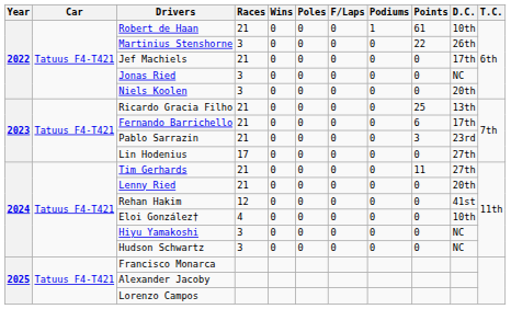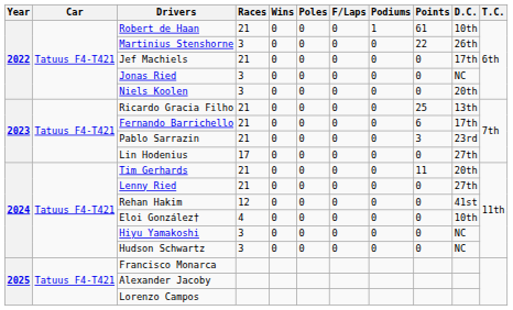 <table class="wikitable" style="font-size:85%">
 <tr>
 <th>Year</th>
 <th>Car</th>
 <th>Drivers</th>
 <th>Races</th>
 <th>Wins</th>
 <th>Poles</th>
 <th>F/Laps</th>
 <th>Podiums</th>
 <th>Points</th>
 <th>D.C.</th>
 <th>T.C.</th>
 </tr>
 <tr>
 <th rowspan="5"><a href='#'>2022</a></th>
 <td rowspan="5"><a href='#'>Tatuus F4-T421</a></td>
 <td> <a href='#'>Robert de Haan</a></td>
 <td>21</td>
 <td>0</td>
 <td>0</td>
 <td>0</td>
 <td>1</td>
 <td>61</td>
 <td>10th</td>
 <td rowspan="5">6th</td>
 </tr>
 <tr>
 <td> <a href='#'>Martinius Stenshorne</a></td>
 <td>3</td>
 <td>0</td>
 <td>0</td>
 <td>0</td>
 <td>0</td>
 <td>22</td>
 <td>26th</td>
 </tr>
 <tr>
 <td> Jef Machiels</td>
 <td>21</td>
 <td>0</td>
 <td>0</td>
 <td>0</td>
 <td>0</td>
 <td>0</td>
 <td>17th</td>
 </tr>
 <tr>
 <td> <a href='#'>Jonas Ried</a></td>
 <td>3</td>
 <td>0</td>
 <td>0</td>
 <td>0</td>
 <td>0</td>
 <td>0</td>
 <td>NC</td>
 </tr>
 <tr>
 <td> <a href='#'>Niels Koolen</a></td>
 <td>3</td>
 <td>0</td>
 <td>0</td>
 <td>0</td>
 <td>0</td>
 <td>0</td>
 <td>20th</td>
 </tr>
 <tr>
 <th rowspan="4"><a href='#'>2023</a></th>
 <td rowspan="4"><a href='#'>Tatuus F4-T421</a></td>
 <td> Ricardo Gracia Filho</td>
 <td>21</td>
 <td>0</td>
 <td>0</td>
 <td>0</td>
 <td>0</td>
 <td>25</td>
 <td>13th</td>
 <td rowspan="4">7th</td>
 </tr>
 <tr>
 <td> <a href='#'>Fernando Barrichello</a></td>
 <td>21</td>
 <td>0</td>
 <td>0</td>
 <td>0</td>
 <td>0</td>
 <td>6</td>
 <td>17th</td>
 </tr>
 <tr>
 <td> Pablo Sarrazin</td>
 <td>21</td>
 <td>0</td>
 <td>0</td>
 <td>0</td>
 <td>0</td>
 <td>3</td>
 <td>23rd</td>
 </tr>
 <tr>
 <td> Lin Hodenius</td>
 <td>17</td>
 <td>0</td>
 <td>0</td>
 <td>0</td>
 <td>0</td>
 <td>0</td>
 <td>27th</td>
 </tr>
 <tr>
 <th rowspan="6"><a href='#'>2024</a></th>
 <td rowspan="6"><a href='#'>Tatuus F4-T421</a></td>
 <td> <a href='#'>Tim Gerhards</a></td>
 <td>21</td>
 <td>0</td>
 <td>0</td>
 <td>0</td>
 <td>0</td>
 <td>11</td>
-<td>27th</td>
+<td>20th</td>
 <td rowspan="6">11th</td>
 </tr>
 <tr>
 <td> <a href='#'>Lenny Ried</a></td>
 <td>21</td>
 <td>0</td>
 <td>0</td>
 <td>0</td>
 <td>0</td>
 <td>0</td>
-<td>20th</td>
+<td>27th</td>
 </tr>
 <tr>
 <td> Rehan Hakim</td>
 <td>12</td>
 <td>0</td>
 <td>0</td>
 <td>0</td>
 <td>0</td>
 <td>0</td>
 <td>41st</td>
 </tr>
 <tr>
 <td> Eloi González†</td>
 <td>4</td>
 <td>0</td>
 <td>0</td>
 <td>0</td>
 <td>0</td>
 <td>0</td>
 <td>10th</td>
 </tr>
 <tr>
 <td> <a href='#'>Hiyu Yamakoshi</a></td>
 <td>3</td>
 <td>0</td>
 <td>0</td>
 <td>0</td>
 <td>0</td>
 <td>0</td>
 <td>NC</td>
 </tr>
 <tr>
 <td> Hudson Schwartz</td>
 <td>3</td>
 <td>0</td>
 <td>0</td>
 <td>0</td>
 <td>0</td>
 <td>0</td>
 <td>NC</td>
 </tr>
 <tr>
 <th rowspan="3"><a href='#'>2025</a></th>
 <td rowspan="3"><a href='#'>Tatuus F4-T421</a></td>
 <td> Francisco Monarca</td>
 <td></td>
 <td></td>
 <td></td>
 <td></td>
 <td></td>
 <td></td>
 <td></td>
 <td rowspan="3"></td>
 </tr>
 <tr>
 <td> Alexander Jacoby</td>
 <td></td>
 <td></td>
 <td></td>
 <td></td>
 <td></td>
 <td></td>
 <td></td>
 </tr>
 <tr>
 <td> Lorenzo Campos</td>
 <td></td>
 <td></td>
 <td></td>
 <td></td>
 <td></td>
 <td></td>
 <td></td>
 </tr>
 </table>
